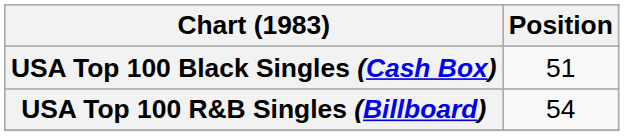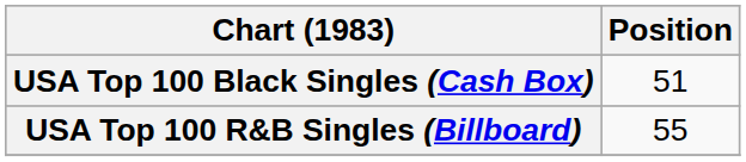 <table class="wikitable plainrowheaders" style="text-align:center;">
 <tr>
 <th>Chart (1983)</th>
 <th>Position</th>
 </tr>
 <tr>
 <th scope="row">USA Top 100 Black Singles <em>(<a href='#'>Cash Box</a>)</em></th>
 <td>51</td>
 </tr>
 <tr>
 <th scope="row">USA Top 100 R&B Singles <em>(<a href='#'>Billboard</a>)</em></th>
-<td>54</td>
+<td>55</td>
 </tr>
 <tr>
 </tr>
 </table>
